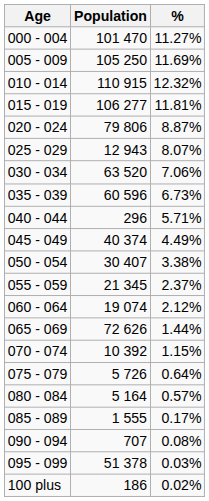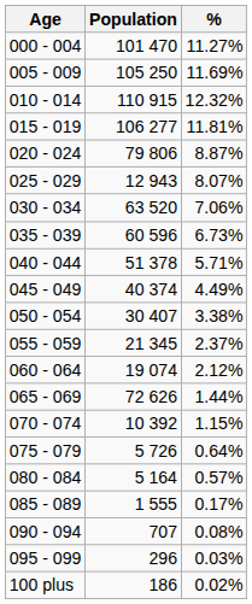 <table class="wikitable" style="font-size: 95%; text-align: right">
 <tr>
 <th>Age</th>
 <th>Population</th>
 <th>%</th>
 </tr>
 <tr>
 <td align=left>000 - 004</td>
 <td>101 470</td>
 <td>11.27%</td>
 </tr>
 <tr>
 <td align=left>005 - 009</td>
 <td>105 250</td>
 <td>11.69%</td>
 </tr>
 <tr>
 <td align=left>010 - 014</td>
 <td>110 915</td>
 <td>12.32%</td>
 </tr>
 <tr>
 <td align=left>015 - 019</td>
 <td>106 277</td>
 <td>11.81%</td>
 </tr>
 <tr>
 <td align=left>020 - 024</td>
 <td>79 806</td>
 <td>8.87%</td>
 </tr>
 <tr>
 <td align=left>025 - 029</td>
 <td>12 943</td>
 <td>8.07%</td>
 </tr>
 <tr>
 <td align=left>030 - 034</td>
 <td>63 520</td>
 <td>7.06%</td>
 </tr>
 <tr>
 <td align=left>035 - 039</td>
 <td>60 596</td>
 <td>6.73%</td>
 </tr>
 <tr>
 <td align=left>040 - 044</td>
-<td>296</td>
+<td>51 378</td>
 <td>5.71%</td>
 </tr>
 <tr>
 <td align=left>045 - 049</td>
 <td>40 374</td>
 <td>4.49%</td>
 </tr>
 <tr>
 <td align=left>050 - 054</td>
 <td>30 407</td>
 <td>3.38%</td>
 </tr>
 <tr>
 <td align=left>055 - 059</td>
 <td>21 345</td>
 <td>2.37%</td>
 </tr>
 <tr>
 <td align=left>060 - 064</td>
 <td>19 074</td>
 <td>2.12%</td>
 </tr>
 <tr>
 <td align=left>065 - 069</td>
 <td>72 626</td>
 <td>1.44%</td>
 </tr>
 <tr>
 <td align=left>070 - 074</td>
 <td>10 392</td>
 <td>1.15%</td>
 </tr>
 <tr>
 <td align=left>075 - 079</td>
 <td>5 726</td>
 <td>0.64%</td>
 </tr>
 <tr>
 <td align=left>080 - 084</td>
 <td>5 164</td>
 <td>0.57%</td>
 </tr>
 <tr>
 <td align=left>085 - 089</td>
 <td>1 555</td>
 <td>0.17%</td>
 </tr>
 <tr>
 <td align=left>090 - 094</td>
 <td>707</td>
 <td>0.08%</td>
 </tr>
 <tr>
 <td align=left>095 - 099</td>
-<td>51 378</td>
+<td>296</td>
 <td>0.03%</td>
 </tr>
 <tr>
 <td align=left>100 plus</td>
 <td>186</td>
 <td>0.02%</td>
 </tr>
 </table>
